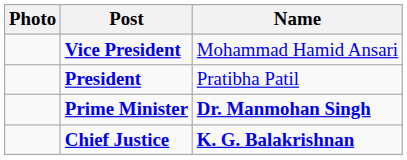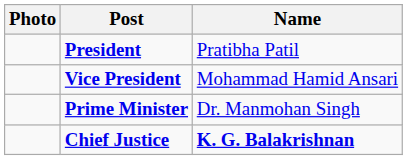 <table class=wikitable>
 <tr>
 <th>Photo</th>
 <th>Post</th>
 <th>Name</th>
 </tr>
 <tr>
 <td></td>
+<td> <strong><a href='#'>President</a></strong></td>
+<td><a href='#'>Pratibha Patil</a></td>
+</tr>
+<tr>
+<td></td>
 <td> <strong><a href='#'>Vice President</a></strong></td>
 <td><a href='#'>Mohammad Hamid Ansari</a></td>
 </tr>
 <tr>
 <td></td>
-<td> <strong><a href='#'>President</a></strong></td>
-<td><a href='#'>Pratibha Patil</a></td>
-</tr>
-<tr>
-<td></td>
 <td> <strong><a href='#'>Prime Minister</a></strong></td>
-<td><strong><a href='#'>Dr. Manmohan Singh</a></strong></td>
+<td><a href='#'>Dr. Manmohan Singh</a></td>
 </tr>
 <tr>
 <td></td>
 <td> <strong><a href='#'>Chief Justice</a></strong></td>
 <td><strong><a href='#'>K. G. Balakrishnan</a></strong></td>
 </tr>
 </table>
